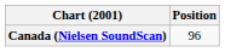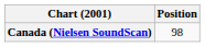 <table class="wikitable plainrowheaders" style="text-align:center">
 <tr>
 <th>Chart (2001)</th>
 <th>Position</th>
 </tr>
 <tr>
 <th scope="row">Canada (<a href='#'>Nielsen SoundScan</a>)</th>
-<td>96</td>
+<td>98</td>
 </tr>
 </table>
